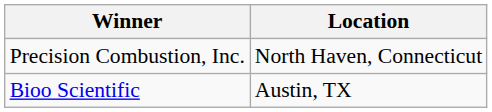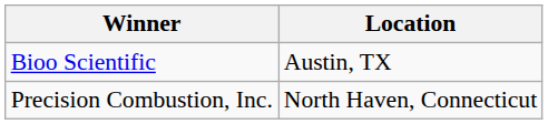 <table class="wikitable">
 <tr>
 <th>Winner</th>
 <th>Location</th>
 </tr>
 <tr>
+<td><a href='#'>Bioo Scientific</a></td>
+<td>Austin, TX</td>
+</tr>
+<tr>
 <td>Precision Combustion, Inc.</td>
 <td>North Haven, Connecticut</td>
 </tr>
-<tr>
-<td><a href='#'>Bioo Scientific</a></td>
-<td>Austin, TX</td>
-</tr>
 </table>
